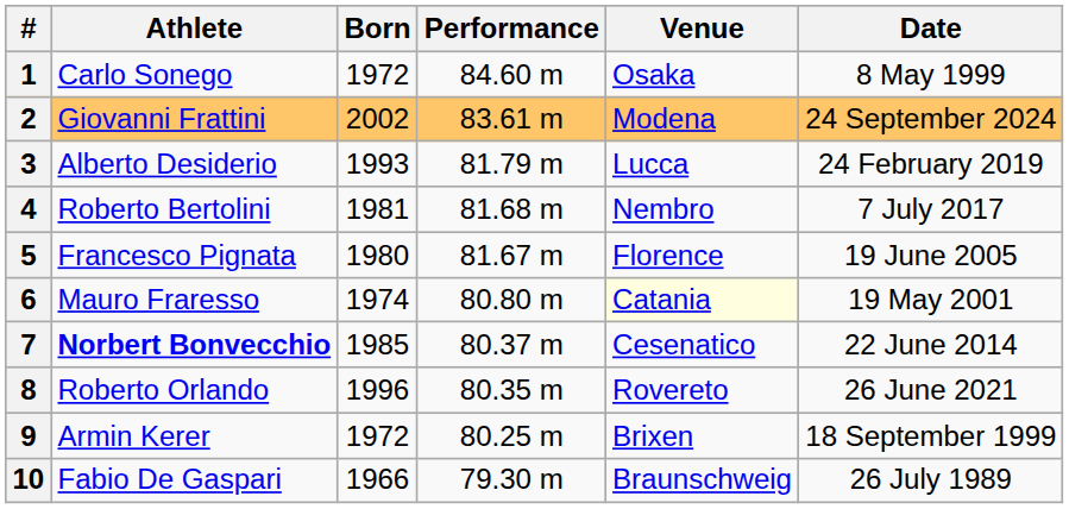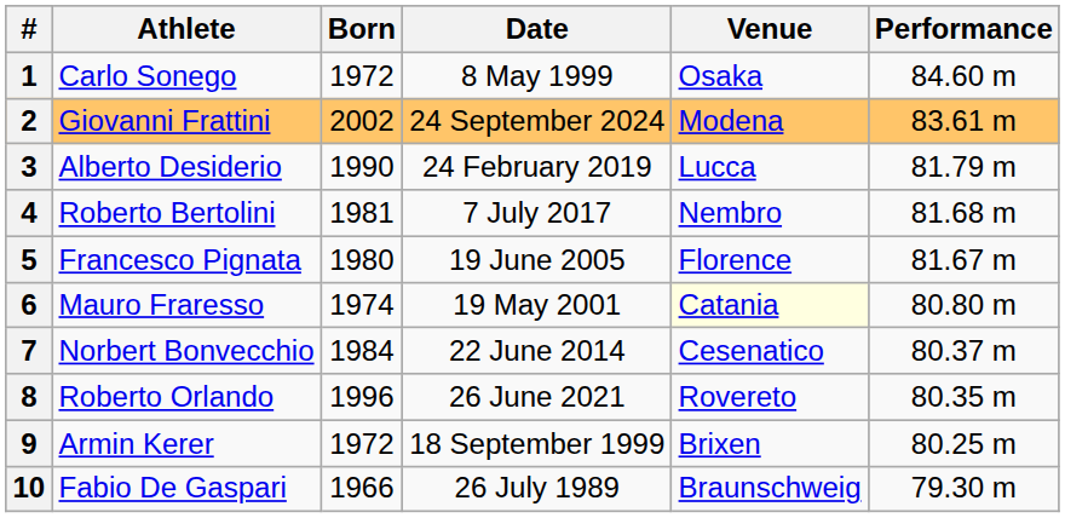 <table class="wikitable" style="font-size:90%; text-align:center;">
 <tr>
 <th>#</th>
 <th>Athlete</th>
 <th>Born</th>
+<th>Date</th>
+<th>Venue</th>
 <th>Performance</th>
-<th>Venue</th>
-<th>Date</th>
 </tr>
 <tr>
 <th>1</th>
 <td align=left><a href='#'>Carlo Sonego</a></td>
 <td>1972</td>
+<td>8 May 1999</td>
+<td align=left> <a href='#'>Osaka</a></td>
 <td>84.60 m</td>
-<td align=left> <a href='#'>Osaka</a></td>
-<td>8 May 1999</td>
 </tr>
 <tr bgcolor=ffc569>
 <th>2</th>
 <td align=left><a href='#'>Giovanni Frattini</a></td>
 <td>2002</td>
+<td>24 September 2024</td>
+<td align=left> <a href='#'>Modena</a></td>
 <td>83.61 m</td>
-<td align=left> <a href='#'>Modena</a></td>
-<td>24 September 2024</td>
 </tr>
 <tr>
 <th>3</th>
 <td align=left><a href='#'>Alberto Desiderio</a></td>
-<td>1993</td>
+<td>1990</td>
+<td>24 February 2019</td>
+<td align=left> <a href='#'>Lucca</a></td>
 <td>81.79 m</td>
-<td align=left> <a href='#'>Lucca</a></td>
-<td>24 February 2019</td>
 </tr>
 <tr>
 <th>4</th>
 <td align=left><a href='#'>Roberto Bertolini</a></td>
 <td>1981</td>
+<td>7 July 2017</td>
+<td align=left> <a href='#'>Nembro</a></td>
 <td>81.68 m</td>
-<td align=left> <a href='#'>Nembro</a></td>
-<td>7 July 2017</td>
 </tr>
 <tr>
 <th>5</th>
 <td align=left><a href='#'>Francesco Pignata</a></td>
 <td>1980</td>
+<td>19 June 2005</td>
+<td align=left> <a href='#'>Florence</a></td>
 <td>81.67 m</td>
-<td align=left> <a href='#'>Florence</a></td>
-<td>19 June 2005</td>
 </tr>
 <tr>
 <th>6</th>
 <td align=left><a href='#'>Mauro Fraresso</a></td>
 <td>1974</td>
+<td>19 May 2001</td>
+<td align=left style="background: lightyellow;"> <a href='#'>Catania</a></td>
 <td>80.80 m</td>
-<td align=left style="background: lightyellow;"> <a href='#'>Catania</a></td>
-<td>19 May 2001</td>
 </tr>
 <tr>
 <th>7</th>
-<td align=left><strong><a href='#'>Norbert Bonvecchio</a></strong></td>
-<td>1985</td>
+<td align=left><a href='#'>Norbert Bonvecchio</a></td>
+<td>1984</td>
+<td>22 June 2014</td>
+<td align=left> <a href='#'>Cesenatico</a></td>
 <td>80.37 m</td>
-<td align=left> <a href='#'>Cesenatico</a></td>
-<td>22 June 2014</td>
 </tr>
 <tr>
 <th>8</th>
 <td align=left><a href='#'>Roberto Orlando</a></td>
 <td>1996</td>
+<td>26 June 2021</td>
+<td align=left> <a href='#'>Rovereto</a></td>
 <td>80.35 m</td>
-<td align=left> <a href='#'>Rovereto</a></td>
-<td>26 June 2021</td>
 </tr>
 <tr>
 <th>9</th>
 <td align=left><a href='#'>Armin Kerer</a></td>
 <td>1972</td>
+<td>18 September 1999</td>
+<td align=left> <a href='#'>Brixen</a></td>
 <td>80.25 m</td>
-<td align=left> <a href='#'>Brixen</a></td>
-<td>18 September 1999</td>
 </tr>
 <tr>
 <th>10</th>
 <td align=left><a href='#'>Fabio De Gaspari</a></td>
 <td>1966</td>
+<td>26 July 1989</td>
+<td align=left> <a href='#'>Braunschweig</a></td>
 <td>79.30 m</td>
-<td align=left> <a href='#'>Braunschweig</a></td>
-<td>26 July 1989</td>
 </tr>
 </table>
